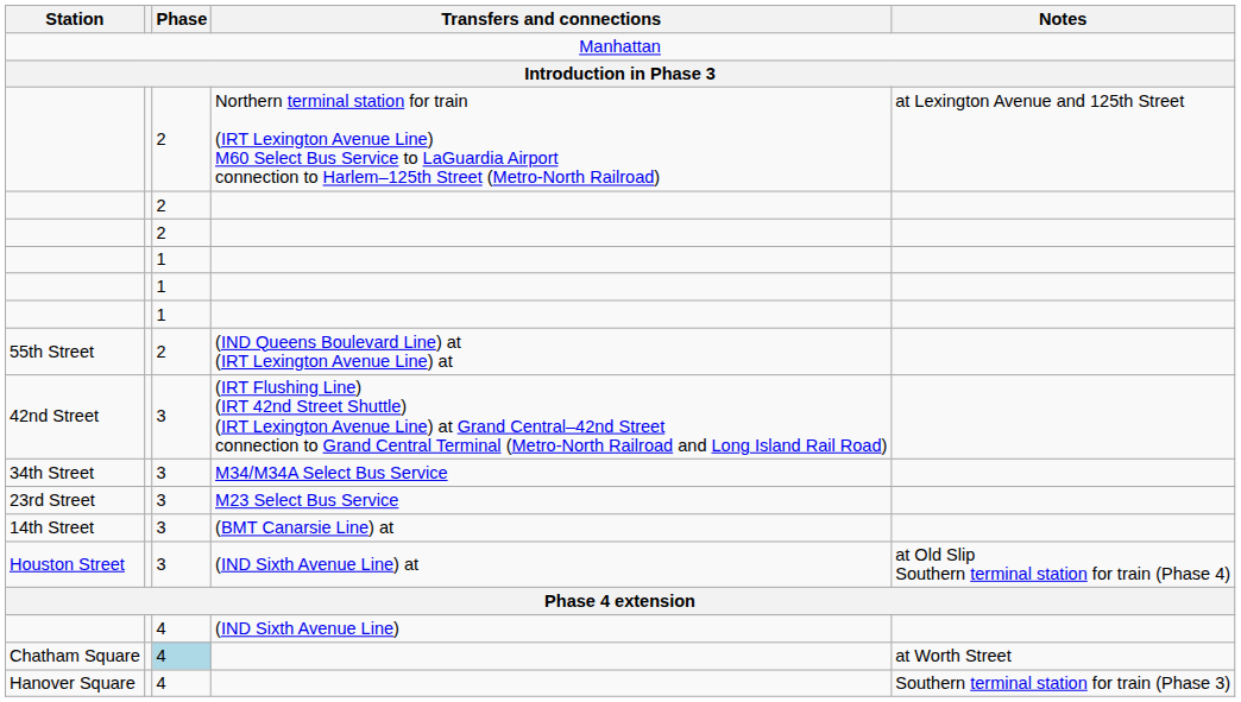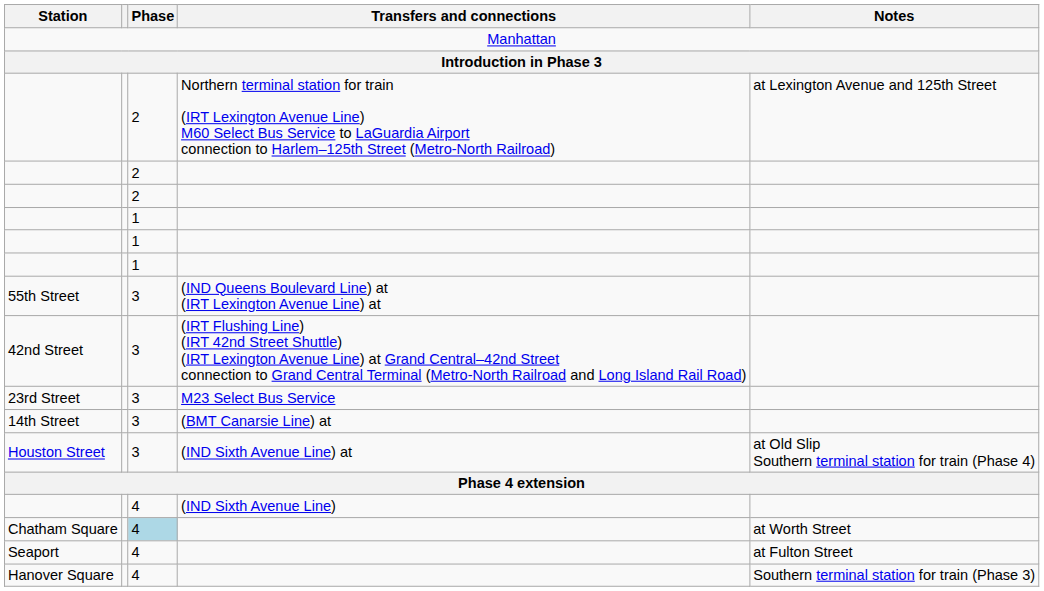 <table class="wikitable" style="font-size:90%">
 <tr>
 <th>Station</th>
 <th></th>
 <th>Phase</th>
 <th>Transfers and connections</th>
 <th>Notes</th>
 </tr>
 <tr>
 <td style="text-align:center;" colspan="5"><a href='#'>Manhattan</a></td>
 </tr>
 <tr>
 <th colspan=5>Introduction in Phase 3</th>
 </tr>
 <tr>
 <td></td>
 <td></td>
 <td>2</td>
 <td>Northern <a href='#'>terminal station</a> for  train<br><br> (<a href='#'>IRT Lexington Avenue Line</a>)<br><a href='#'>M60 Select Bus Service</a> to <a href='#'>LaGuardia Airport</a><br>connection to <a href='#'>Harlem–125th Street</a> (<a href='#'>Metro-North Railroad</a>)</td>
 <td valign=top>at Lexington Avenue and 125th Street</td>
 </tr>
 <tr>
 <td></td>
 <td></td>
 <td>2</td>
 <td></td>
 <td valign=top></td>
 </tr>
 <tr>
 <td></td>
 <td></td>
 <td>2</td>
 <td></td>
 <td valign=top></td>
 </tr>
 <tr>
 <td></td>
 <td></td>
 <td>1</td>
 <td></td>
 <td valign=top></td>
 </tr>
 <tr>
 <td></td>
 <td></td>
 <td>1</td>
 <td></td>
 <td valign=top></td>
 </tr>
 <tr>
 <td></td>
 <td></td>
 <td>1</td>
 <td></td>
 <td valign=top></td>
 </tr>
 <tr>
 <td>55th Street</td>
 <td></td>
-<td>2</td>
+<td>3</td>
 <td> (<a href='#'>IND Queens Boulevard Line</a>) at <br> (<a href='#'>IRT Lexington Avenue Line</a>) at </td>
 <td valign=top></td>
 </tr>
 <tr>
 <td>42nd Street</td>
 <td></td>
 <td>3</td>
 <td> (<a href='#'>IRT Flushing Line</a>)<br> (<a href='#'>IRT 42nd Street Shuttle</a>)<br>  (<a href='#'>IRT Lexington Avenue Line</a>) at <a href='#'>Grand Central–42nd Street</a><br>connection to <a href='#'>Grand Central Terminal</a> (<a href='#'>Metro-North Railroad</a> and <a href='#'>Long Island Rail Road</a>)</td>
-<td valign=top></td>
-</tr>
-<tr>
-<td>34th Street</td>
-<td></td>
-<td>3</td>
-<td><a href='#'>M34/M34A Select Bus Service</a></td>
 <td valign=top></td>
 </tr>
 <tr>
 <td>23rd Street</td>
 <td></td>
 <td>3</td>
 <td><a href='#'>M23 Select Bus Service</a></td>
 <td valign=top></td>
 </tr>
 <tr>
 <td>14th Street</td>
 <td></td>
 <td>3</td>
 <td> (<a href='#'>BMT Canarsie Line</a>) at </td>
 <td valign=top></td>
 </tr>
 <tr>
 <td><a href='#'>Houston Street</a></td>
 <td></td>
 <td>3</td>
 <td> (<a href='#'>IND Sixth Avenue Line</a>) at </td>
 <td valign=top>at Old Slip<br>Southern <a href='#'>terminal station</a> for  train (Phase 4)</td>
 </tr>
 <tr>
 <th colspan=5>Phase 4 extension</th>
 </tr>
 <tr>
 <td></td>
 <td></td>
 <td>4</td>
 <td> (<a href='#'>IND Sixth Avenue Line</a>)</td>
 <td valign=top></td>
 </tr>
 <tr>
 <td>Chatham Square</td>
 <td></td>
 <td style="background: lightblue;">4</td>
 <td></td>
 <td valign=top>at Worth Street</td>
 </tr>
 <tr>
+<td>Seaport</td>
+<td></td>
+<td>4</td>
+<td></td>
+<td valign=top>at Fulton Street</td>
+</tr>
+<tr>
 <td>Hanover Square</td>
 <td></td>
 <td>4</td>
 <td></td>
 <td valign=top>Southern <a href='#'>terminal station</a> for  train (Phase 3)</td>
 </tr>
 </table>
